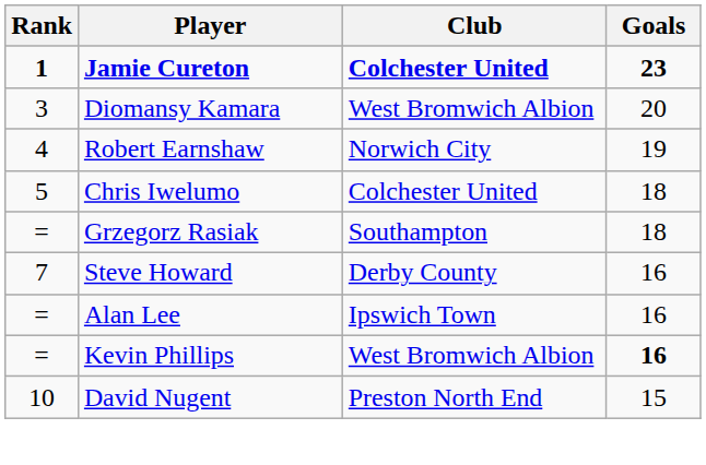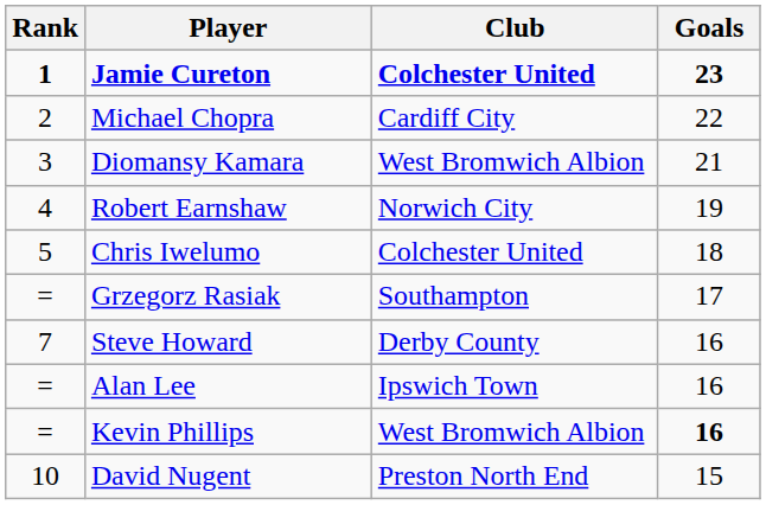 <table class="wikitable" style="text-align: center;">
 <tr>
 <th width=20>Rank</th>
 <th width=155>Player</th>
 <th width=155>Club</th>
 <th width=50>Goals</th>
 </tr>
 <tr>
 <td><strong>1</strong></td>
 <td align=left><strong> <a href='#'>Jamie Cureton</a> </strong></td>
 <td align=left><strong> <a href='#'>Colchester United</a> </strong></td>
 <td><strong>23</strong></td>
 </tr>
 <tr>
+<td>2</td>
+<td align=left><a href='#'>Michael Chopra</a></td>
+<td align=left><a href='#'>Cardiff City</a></td>
+<td>22</td>
+</tr>
+<tr>
 <td>3</td>
 <td align=left><a href='#'>Diomansy Kamara</a></td>
 <td align=left><a href='#'>West Bromwich Albion</a></td>
-<td>20</td>
+<td>21</td>
 </tr>
 <tr>
 <td>4</td>
 <td align=left><a href='#'>Robert Earnshaw</a></td>
 <td align=left><a href='#'>Norwich City</a></td>
 <td>19</td>
 </tr>
 <tr>
 <td>5</td>
 <td align=left><a href='#'>Chris Iwelumo</a></td>
 <td align=left><a href='#'>Colchester United</a></td>
 <td>18</td>
 </tr>
 <tr>
 <td>=</td>
 <td align=left><a href='#'>Grzegorz Rasiak</a></td>
 <td align=left><a href='#'>Southampton</a></td>
-<td>18</td>
+<td>17</td>
 </tr>
 <tr>
 <td>7</td>
 <td align=left><a href='#'>Steve Howard</a></td>
 <td align=left><a href='#'>Derby County</a></td>
 <td>16</td>
 </tr>
 <tr>
 <td>=</td>
 <td align=left><a href='#'>Alan Lee</a></td>
 <td align=left><a href='#'>Ipswich Town</a></td>
 <td>16</td>
 </tr>
 <tr>
 <td>=</td>
 <td align=left><a href='#'>Kevin Phillips</a></td>
 <td align=left><a href='#'>West Bromwich Albion</a></td>
 <td><strong>16</strong></td>
 </tr>
 <tr>
 <td>10</td>
 <td align=left><a href='#'>David Nugent</a></td>
 <td align=left><a href='#'>Preston North End</a></td>
 <td>15</td>
 </tr>
 </table>
